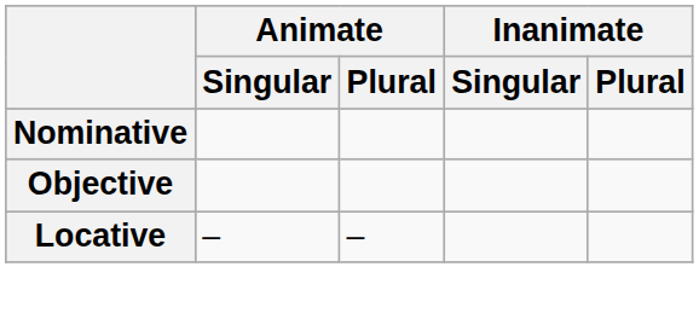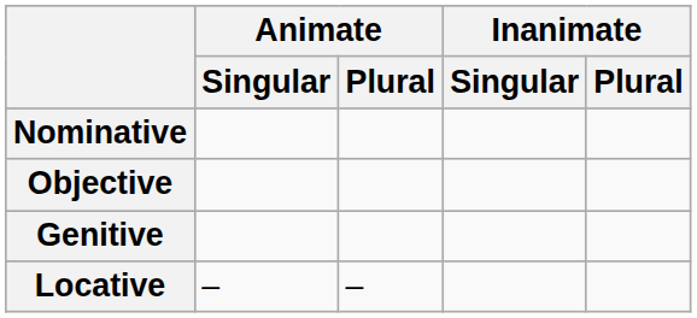 <table class="wikitable">
 <tr>
 <th rowspan="2"></th>
 <th colspan="2">Animate</th>
 <th colspan="2">Inanimate</th>
 </tr>
 <tr>
 <th>Singular</th>
 <th>Plural</th>
 <th>Singular</th>
 <th>Plural</th>
 </tr>
 <tr>
 <th>Nominative</th>
 <td></td>
 <td></td>
 <td></td>
 <td></td>
 </tr>
 <tr>
 <th>Objective</th>
 <td></td>
 <td></td>
 <td></td>
 <td></td>
 </tr>
 <tr>
+<th>Genitive</th>
+<td></td>
+<td></td>
+<td></td>
+<td></td>
+</tr>
+<tr>
 <th>Locative</th>
 <td>–</td>
 <td>–</td>
 <td></td>
 <td></td>
 </tr>
 </table>
